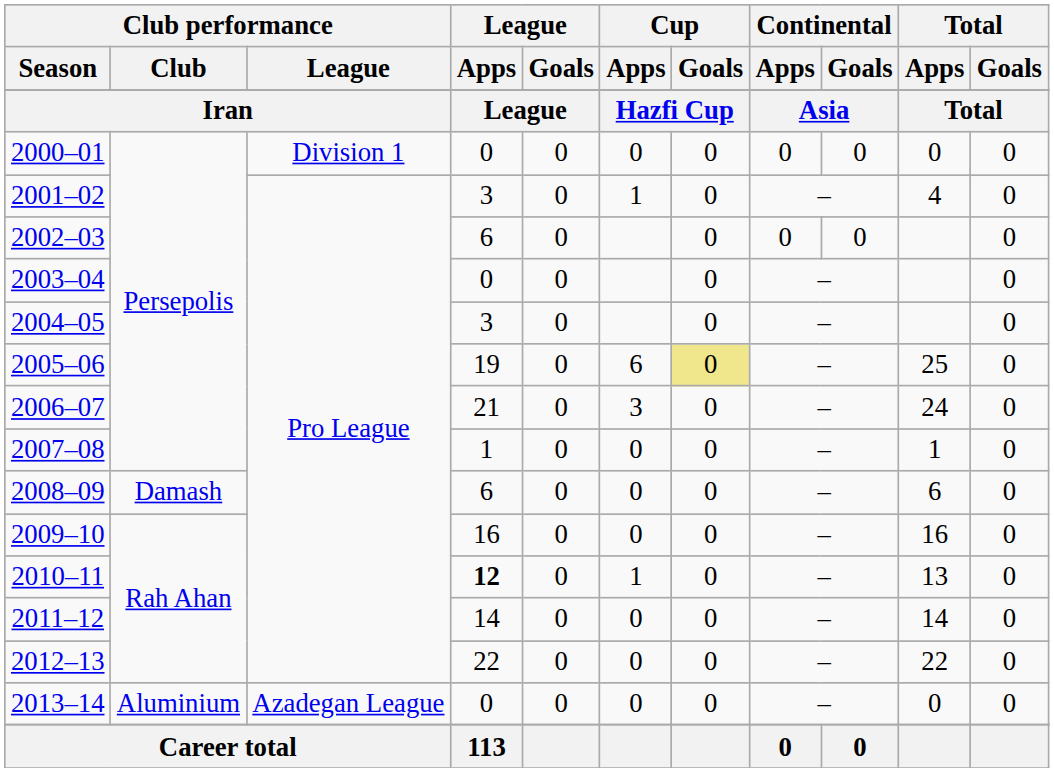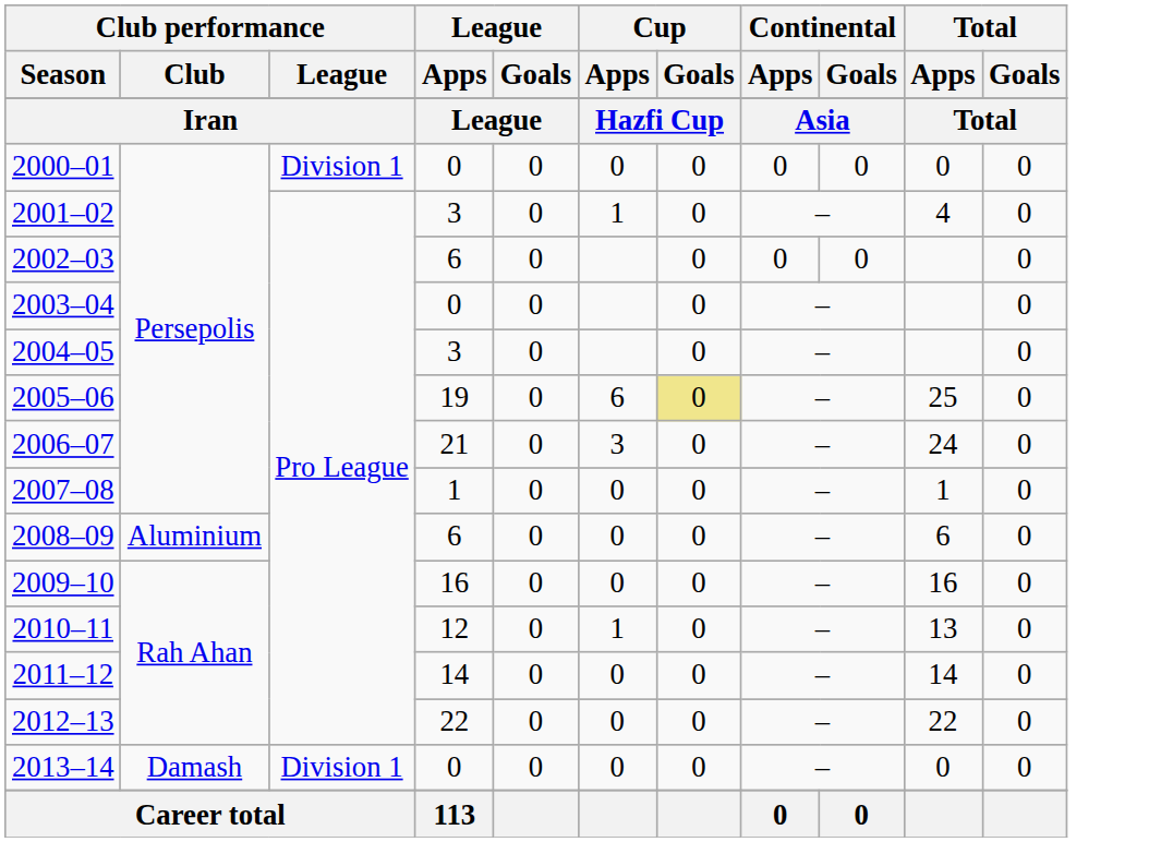 <table class="wikitable" style="text-align:center">
 <tr>
 <th colspan=3>Club performance</th>
 <th colspan=2>League</th>
 <th colspan=2>Cup</th>
 <th colspan=2>Continental</th>
 <th colspan=2>Total</th>
 </tr>
 <tr>
 <th>Season</th>
 <th>Club</th>
 <th>League</th>
 <th>Apps</th>
 <th>Goals</th>
 <th>Apps</th>
 <th>Goals</th>
 <th>Apps</th>
 <th>Goals</th>
 <th>Apps</th>
 <th>Goals</th>
 </tr>
 <tr>
 </tr>
 <tr>
 <th colspan=3>Iran</th>
 <th colspan=2>League</th>
 <th colspan=2><a href='#'>Hazfi Cup</a></th>
 <th colspan=2><a href='#'>Asia</a></th>
 <th colspan=2>Total</th>
 </tr>
 <tr>
 <td><a href='#'>2000–01</a></td>
 <td rowspan="8"><a href='#'>Persepolis</a></td>
 <td rowspan="1"><a href='#'>Division 1</a></td>
 <td>0</td>
 <td>0</td>
 <td>0</td>
 <td>0</td>
 <td>0</td>
 <td>0</td>
 <td>0</td>
 <td>0</td>
 </tr>
 <tr 3>
 <td><a href='#'>2001–02</a></td>
 <td rowspan="12"><a href='#'>Pro League</a></td>
 <td>3</td>
 <td>0</td>
 <td>1</td>
 <td>0</td>
 <td colspan="2">–</td>
 <td>4</td>
 <td>0</td>
 </tr>
 <tr>
 <td><a href='#'>2002–03</a></td>
 <td>6</td>
 <td>0</td>
 <td></td>
 <td>0</td>
 <td>0</td>
 <td>0</td>
 <td></td>
 <td>0</td>
 </tr>
 <tr>
 <td><a href='#'>2003–04</a></td>
 <td>0</td>
 <td>0</td>
 <td></td>
 <td>0</td>
 <td colspan="2">–</td>
 <td></td>
 <td>0</td>
 </tr>
 <tr>
 <td><a href='#'>2004–05</a></td>
 <td>3</td>
 <td>0</td>
 <td></td>
 <td>0</td>
 <td colspan="2">–</td>
 <td></td>
 <td>0</td>
 </tr>
 <tr>
 <td><a href='#'>2005–06</a></td>
 <td>19</td>
 <td>0</td>
 <td>6</td>
 <td style="background: khaki;">0</td>
 <td colspan="2">–</td>
 <td>25</td>
 <td>0</td>
 </tr>
 <tr>
 <td><a href='#'>2006–07</a></td>
 <td>21</td>
 <td>0</td>
 <td>3</td>
 <td>0</td>
 <td colspan="2">–</td>
 <td>24</td>
 <td>0</td>
 </tr>
 <tr>
 <td><a href='#'>2007–08</a></td>
 <td>1</td>
 <td>0</td>
 <td>0</td>
 <td>0</td>
 <td colspan="2">–</td>
 <td>1</td>
 <td>0</td>
 </tr>
 <tr>
 <td><a href='#'>2008–09</a></td>
-<td><a href='#'>Damash</a></td>
+<td rowspan="1"><a href='#'>Aluminium</a></td>
 <td>6</td>
 <td>0</td>
 <td>0</td>
 <td>0</td>
 <td colspan="2">–</td>
 <td>6</td>
 <td>0</td>
 </tr>
 <tr>
 <td><a href='#'>2009–10</a></td>
 <td rowspan="4"><a href='#'>Rah Ahan</a></td>
 <td>16</td>
 <td>0</td>
 <td>0</td>
 <td>0</td>
 <td colspan="2">–</td>
 <td>16</td>
 <td>0</td>
 </tr>
 <tr>
 <td><a href='#'>2010–11</a></td>
-<td><strong>12</strong></td>
+<td>12</td>
 <td>0</td>
 <td>1</td>
 <td>0</td>
 <td colspan="2">–</td>
 <td>13</td>
 <td>0</td>
 </tr>
 <tr>
 <td><a href='#'>2011–12</a></td>
 <td>14</td>
 <td>0</td>
 <td>0</td>
 <td>0</td>
 <td colspan="2">–</td>
 <td>14</td>
 <td>0</td>
 </tr>
 <tr>
 <td><a href='#'>2012–13</a></td>
 <td>22</td>
 <td>0</td>
 <td>0</td>
 <td>0</td>
 <td colspan="2">–</td>
 <td>22</td>
 <td>0</td>
 </tr>
 <tr>
 <td><a href='#'>2013–14</a></td>
-<td rowspan="1"><a href='#'>Aluminium</a></td>
-<td><a href='#'>Azadegan League</a></td>
+<td><a href='#'>Damash</a></td>
+<td rowspan="1"><a href='#'>Division 1</a></td>
 <td>0</td>
 <td>0</td>
 <td>0</td>
 <td>0</td>
 <td colspan="2">–</td>
 <td>0</td>
 <td>0</td>
 </tr>
 <tr>
 </tr>
 <tr>
 <th colspan=3>Career total</th>
 <th>113</th>
 <th></th>
 <th></th>
 <th></th>
 <th>0</th>
 <th>0</th>
 <th></th>
 <th></th>
 </tr>
 </table>
